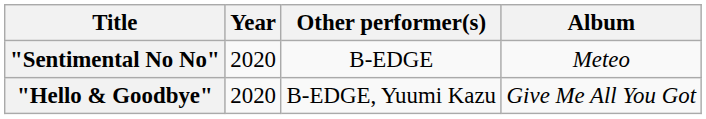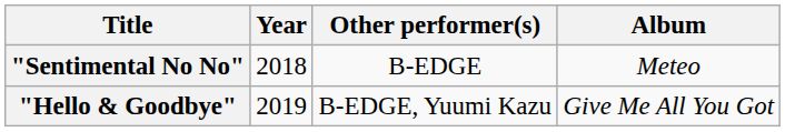 <table class="wikitable plainrowheaders" style="text-align:center;">
 <tr>
 <th scope="col">Title</th>
 <th scope="col">Year</th>
 <th scope="col">Other performer(s)</th>
 <th scope="col">Album</th>
 </tr>
 <tr>
 <th scope="row">"Sentimental No No"</th>
-<td>2020</td>
+<td>2018</td>
 <td>B-EDGE</td>
 <td><em>Meteo</em></td>
 </tr>
 <tr>
 <th scope="row">"Hello & Goodbye"</th>
-<td>2020</td>
+<td>2019</td>
 <td>B-EDGE, Yuumi Kazu</td>
 <td><em>Give Me All You Got</em></td>
 </tr>
 </table>
